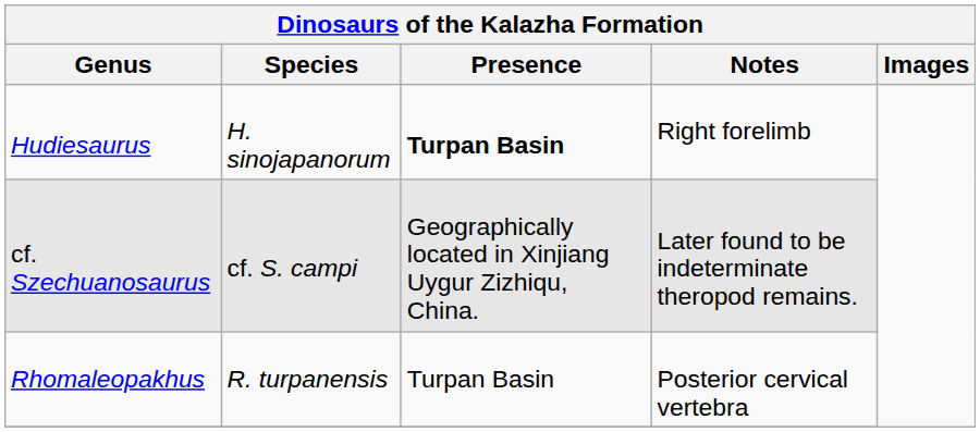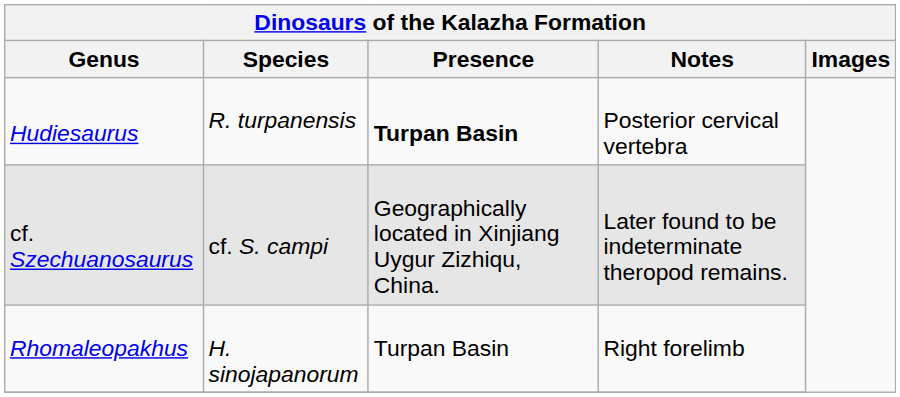 <table class="wikitable" align="center" width="100%">
 <tr>
 <th colspan="5" align="center"><strong><a href='#'>Dinosaurs</a> of the Kalazha Formation</strong></th>
 </tr>
 <tr>
 <th>Genus</th>
 <th>Species</th>
 <th>Presence</th>
 <th>Notes</th>
 <th>Images</th>
 </tr>
 <tr>
 <td><br><em><a href='#'>Hudiesaurus</a></em></td>
-<td><br><em>H. sinojapanorum</em></td>
+<td><em>R. turpanensis</em></td>
 <td><strong><br>Turpan Basin</strong></td>
-<td>Right forelimb</td>
+<td><br>Posterior cervical vertebra</td>
 </tr>
 <tr>
 <td style="background:#E6E6E6;"><br>cf. <em><a href='#'>Szechuanosaurus</a></em></td>
 <td style="background:#E6E6E6;"><br>cf. <em>S. campi</em></td>
 <td style="background:#E6E6E6;"><br>Geographically located in Xinjiang Uygur Zizhiqu, China.</td>
 <td style="background:#E6E6E6;"><br>Later found to be indeterminate theropod remains.</td>
 </tr>
 <tr>
 <td><em><a href='#'>Rhomaleopakhus</a></em></td>
-<td><em>R. turpanensis</em></td>
+<td><br><em>H. sinojapanorum</em></td>
 <td>Turpan Basin</td>
-<td><br>Posterior cervical vertebra</td>
+<td>Right forelimb</td>
 </tr>
 <tr>
 </tr>
 </table>
